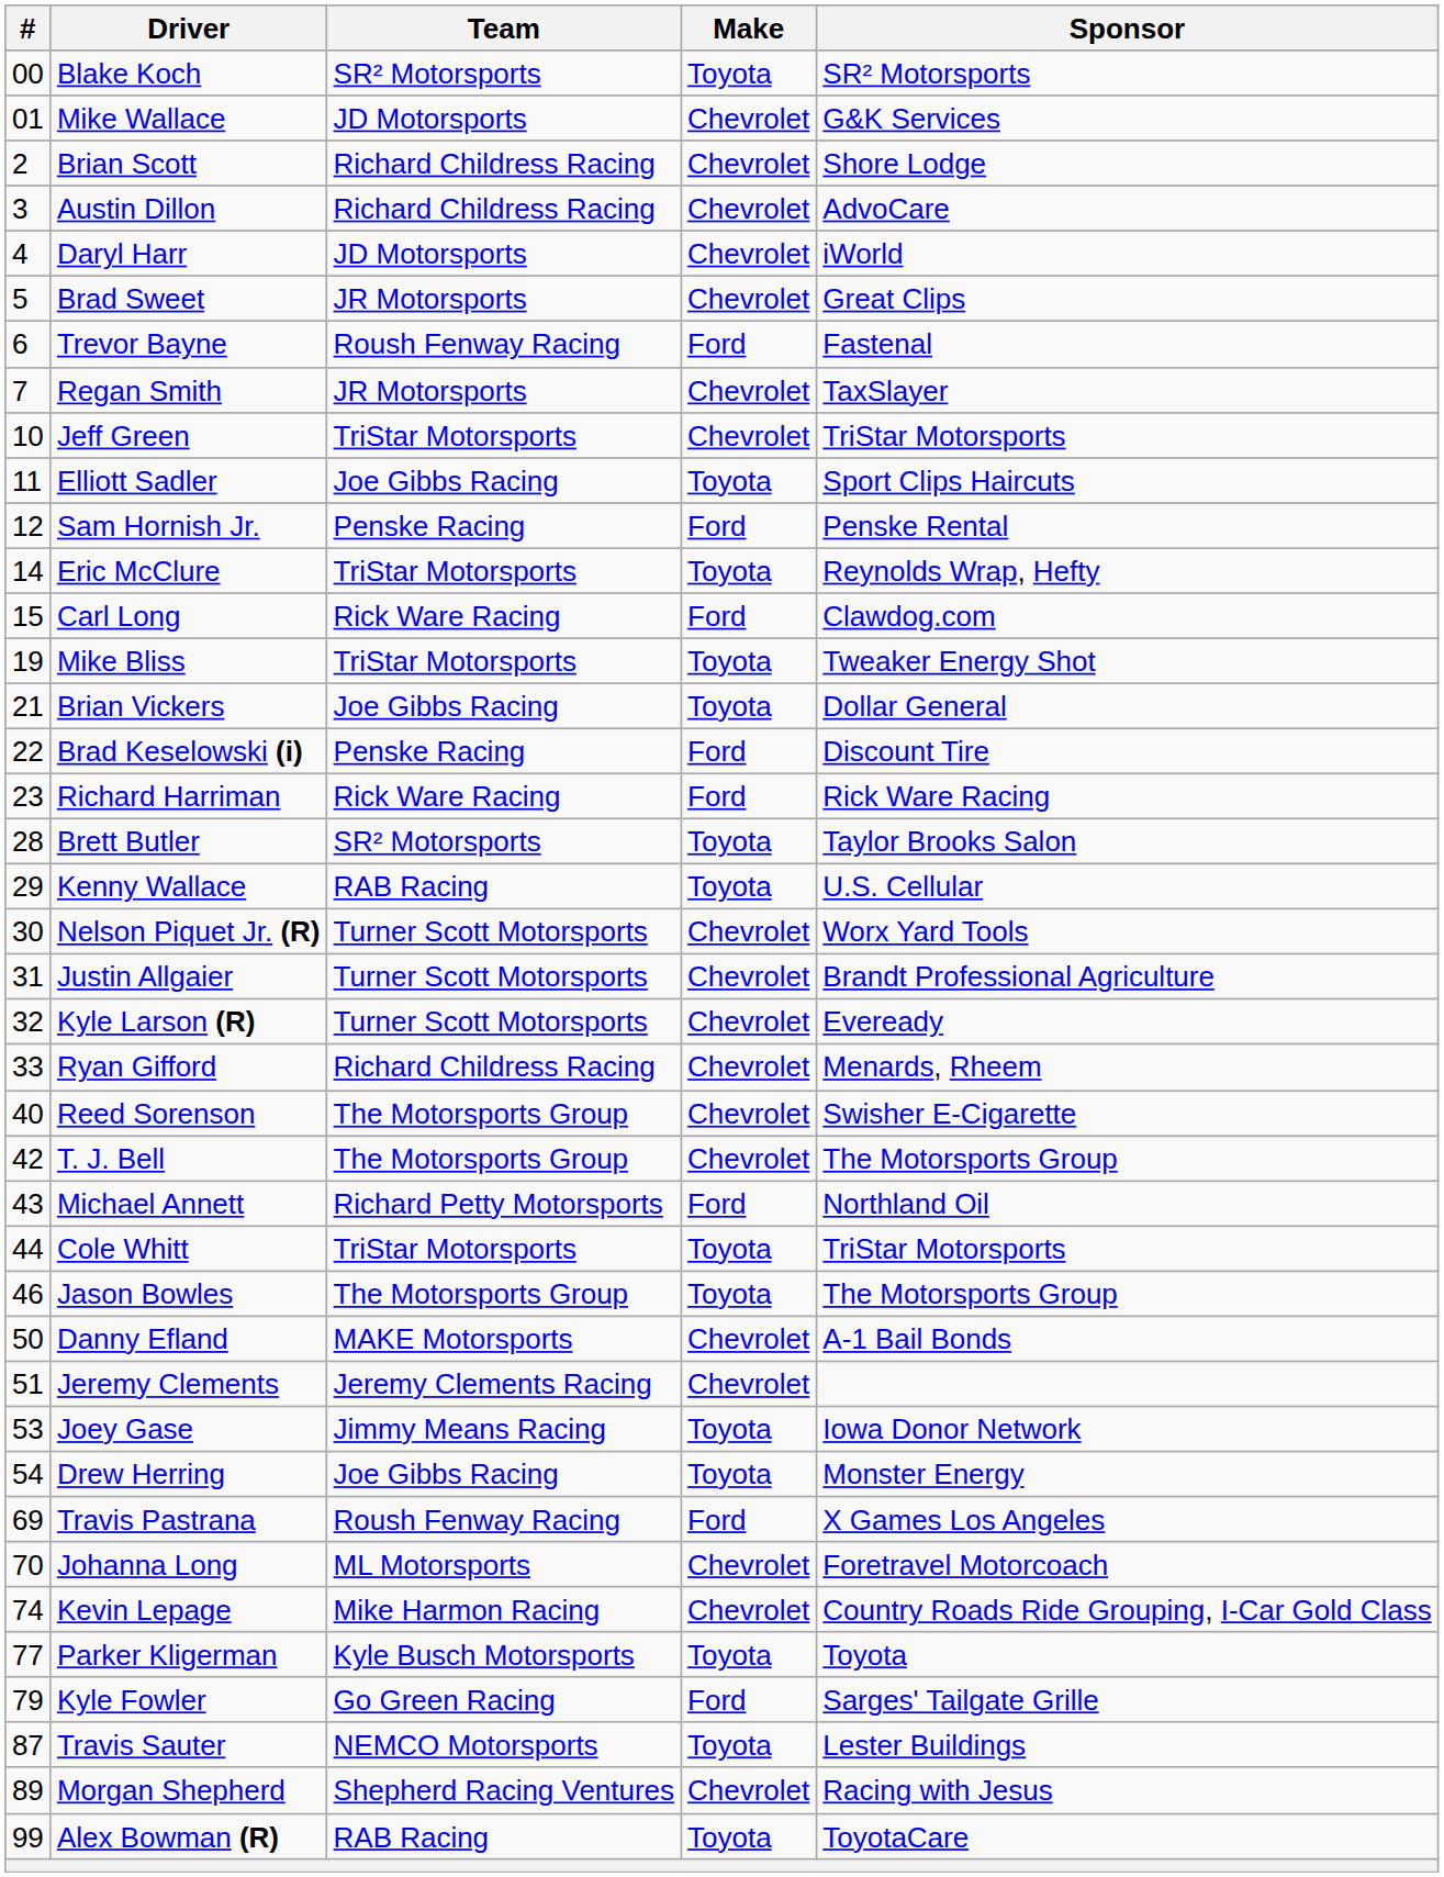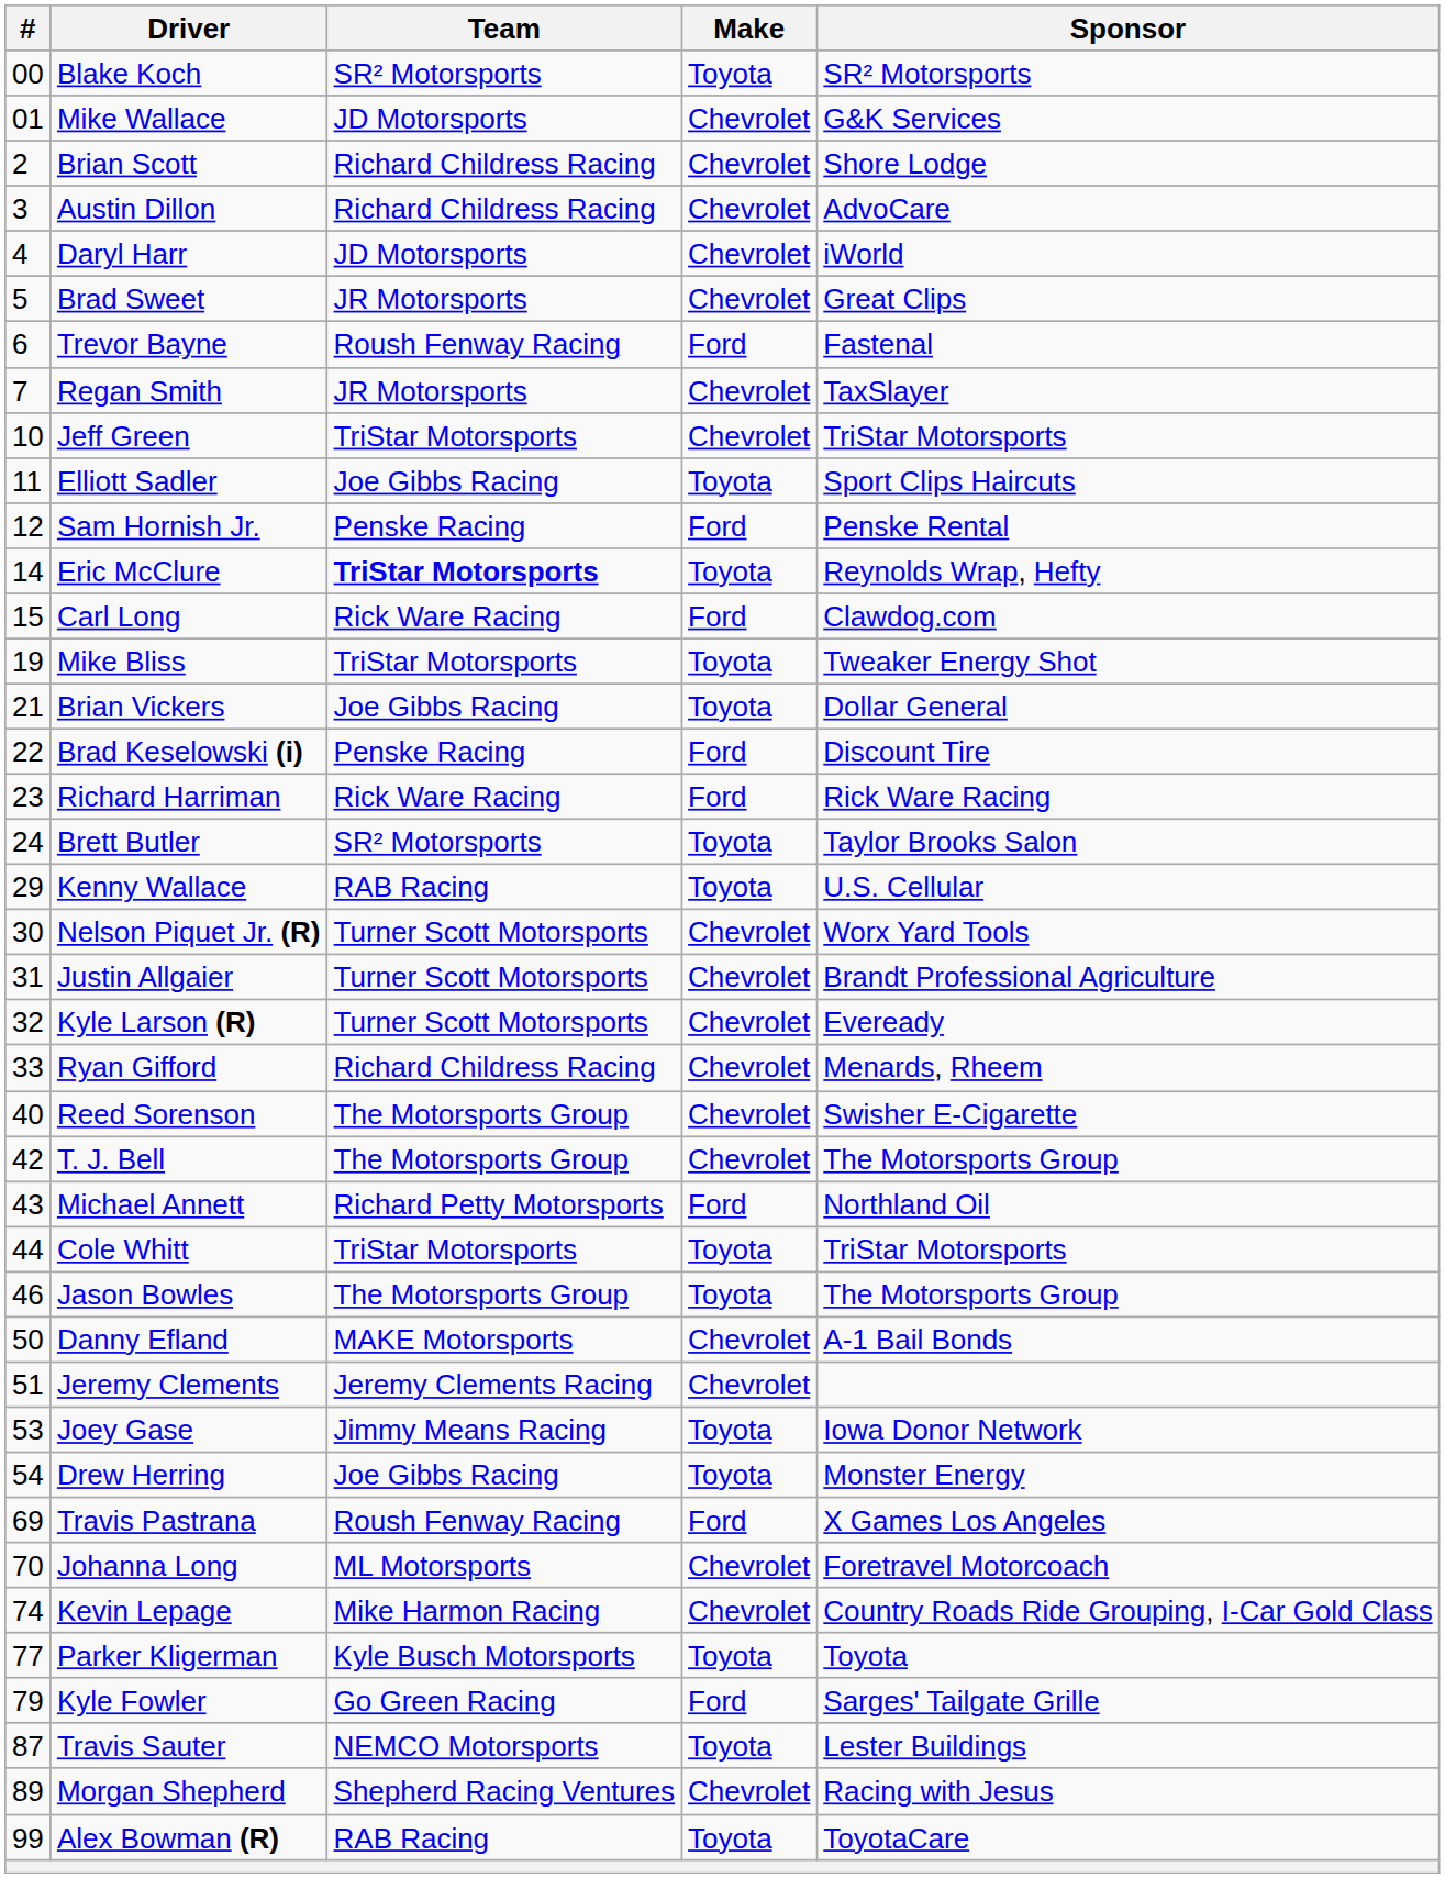 <table class="wikitable" style="font-size:95%">
 <tr>
 <th>#</th>
 <th>Driver</th>
 <th>Team</th>
 <th>Make</th>
 <th>Sponsor</th>
 </tr>
 <tr>
 <td>00</td>
 <td><a href='#'>Blake Koch</a></td>
 <td><a href='#'>SR² Motorsports</a></td>
 <td><a href='#'>Toyota</a></td>
 <td><a href='#'>SR² Motorsports</a></td>
 </tr>
 <tr>
 <td>01</td>
 <td><a href='#'>Mike Wallace</a></td>
 <td><a href='#'>JD Motorsports</a></td>
 <td><a href='#'>Chevrolet</a></td>
 <td><a href='#'>G&K Services</a></td>
 </tr>
 <tr>
 <td>2</td>
 <td><a href='#'>Brian Scott</a></td>
 <td><a href='#'>Richard Childress Racing</a></td>
 <td><a href='#'>Chevrolet</a></td>
 <td><a href='#'>Shore Lodge</a></td>
 </tr>
 <tr>
 <td>3</td>
 <td><a href='#'>Austin Dillon</a></td>
 <td><a href='#'>Richard Childress Racing</a></td>
 <td><a href='#'>Chevrolet</a></td>
 <td><a href='#'>AdvoCare</a></td>
 </tr>
 <tr>
 <td>4</td>
 <td><a href='#'>Daryl Harr</a></td>
 <td><a href='#'>JD Motorsports</a></td>
 <td><a href='#'>Chevrolet</a></td>
 <td><a href='#'>iWorld</a></td>
 </tr>
 <tr>
 <td>5</td>
 <td><a href='#'>Brad Sweet</a></td>
 <td><a href='#'>JR Motorsports</a></td>
 <td><a href='#'>Chevrolet</a></td>
 <td><a href='#'>Great Clips</a></td>
 </tr>
 <tr>
 <td>6</td>
 <td><a href='#'>Trevor Bayne</a></td>
 <td><a href='#'>Roush Fenway Racing</a></td>
 <td><a href='#'>Ford</a></td>
 <td><a href='#'>Fastenal</a></td>
 </tr>
 <tr>
 <td>7</td>
 <td><a href='#'>Regan Smith</a></td>
 <td><a href='#'>JR Motorsports</a></td>
 <td><a href='#'>Chevrolet</a></td>
 <td><a href='#'>TaxSlayer</a></td>
 </tr>
 <tr>
 <td>10</td>
 <td><a href='#'>Jeff Green</a></td>
 <td><a href='#'>TriStar Motorsports</a></td>
 <td><a href='#'>Chevrolet</a></td>
 <td><a href='#'>TriStar Motorsports</a></td>
 </tr>
 <tr>
 <td>11</td>
 <td><a href='#'>Elliott Sadler</a></td>
 <td><a href='#'>Joe Gibbs Racing</a></td>
 <td><a href='#'>Toyota</a></td>
 <td><a href='#'>Sport Clips Haircuts</a></td>
 </tr>
 <tr>
 <td>12</td>
 <td><a href='#'>Sam Hornish Jr.</a></td>
 <td><a href='#'>Penske Racing</a></td>
 <td><a href='#'>Ford</a></td>
 <td><a href='#'>Penske Rental</a></td>
 </tr>
 <tr>
 <td>14</td>
 <td><a href='#'>Eric McClure</a></td>
-<td><a href='#'>TriStar Motorsports</a></td>
+<td><strong><a href='#'>TriStar Motorsports</a></strong></td>
 <td><a href='#'>Toyota</a></td>
 <td><a href='#'>Reynolds Wrap</a>, <a href='#'>Hefty</a></td>
 </tr>
 <tr>
 <td>15</td>
 <td><a href='#'>Carl Long</a></td>
 <td><a href='#'>Rick Ware Racing</a></td>
 <td><a href='#'>Ford</a></td>
 <td><a href='#'>Clawdog.com</a></td>
 </tr>
 <tr>
 <td>19</td>
 <td><a href='#'>Mike Bliss</a></td>
 <td><a href='#'>TriStar Motorsports</a></td>
 <td><a href='#'>Toyota</a></td>
 <td><a href='#'>Tweaker Energy Shot</a></td>
 </tr>
 <tr>
 <td>21</td>
 <td><a href='#'>Brian Vickers</a></td>
 <td><a href='#'>Joe Gibbs Racing</a></td>
 <td><a href='#'>Toyota</a></td>
 <td><a href='#'>Dollar General</a></td>
 </tr>
 <tr>
 <td>22</td>
 <td><a href='#'>Brad Keselowski</a> <strong>(i)</strong></td>
 <td><a href='#'>Penske Racing</a></td>
 <td><a href='#'>Ford</a></td>
 <td><a href='#'>Discount Tire</a></td>
 </tr>
 <tr>
 <td>23</td>
 <td><a href='#'>Richard Harriman</a></td>
 <td><a href='#'>Rick Ware Racing</a></td>
 <td><a href='#'>Ford</a></td>
 <td><a href='#'>Rick Ware Racing</a></td>
 </tr>
 <tr>
-<td>28</td>
+<td>24</td>
 <td><a href='#'>Brett Butler</a></td>
 <td><a href='#'>SR² Motorsports</a></td>
 <td><a href='#'>Toyota</a></td>
 <td><a href='#'>Taylor Brooks Salon</a></td>
 </tr>
 <tr>
 <td>29</td>
 <td><a href='#'>Kenny Wallace</a></td>
 <td><a href='#'>RAB Racing</a></td>
 <td><a href='#'>Toyota</a></td>
 <td><a href='#'>U.S. Cellular</a></td>
 </tr>
 <tr>
 <td>30</td>
 <td><a href='#'>Nelson Piquet Jr.</a> <strong>(R)</strong></td>
 <td><a href='#'>Turner Scott Motorsports</a></td>
 <td><a href='#'>Chevrolet</a></td>
 <td><a href='#'>Worx Yard Tools</a></td>
 </tr>
 <tr>
 <td>31</td>
 <td><a href='#'>Justin Allgaier</a></td>
 <td><a href='#'>Turner Scott Motorsports</a></td>
 <td><a href='#'>Chevrolet</a></td>
 <td><a href='#'>Brandt Professional Agriculture</a></td>
 </tr>
 <tr>
 <td>32</td>
 <td><a href='#'>Kyle Larson</a> <strong>(R)</strong></td>
 <td><a href='#'>Turner Scott Motorsports</a></td>
 <td><a href='#'>Chevrolet</a></td>
 <td><a href='#'>Eveready</a></td>
 </tr>
 <tr>
 <td>33</td>
 <td><a href='#'>Ryan Gifford</a></td>
 <td><a href='#'>Richard Childress Racing</a></td>
 <td><a href='#'>Chevrolet</a></td>
 <td><a href='#'>Menards</a>, <a href='#'>Rheem</a></td>
 </tr>
 <tr>
 <td>40</td>
 <td><a href='#'>Reed Sorenson</a></td>
 <td><a href='#'>The Motorsports Group</a></td>
 <td><a href='#'>Chevrolet</a></td>
 <td><a href='#'>Swisher E-Cigarette</a></td>
 </tr>
 <tr>
 <td>42</td>
 <td><a href='#'>T. J. Bell</a></td>
 <td><a href='#'>The Motorsports Group</a></td>
 <td><a href='#'>Chevrolet</a></td>
 <td><a href='#'>The Motorsports Group</a></td>
 </tr>
 <tr>
 <td>43</td>
 <td><a href='#'>Michael Annett</a></td>
 <td><a href='#'>Richard Petty Motorsports</a></td>
 <td><a href='#'>Ford</a></td>
 <td><a href='#'>Northland Oil</a></td>
 </tr>
 <tr>
 <td>44</td>
 <td><a href='#'>Cole Whitt</a></td>
 <td><a href='#'>TriStar Motorsports</a></td>
 <td><a href='#'>Toyota</a></td>
 <td><a href='#'>TriStar Motorsports</a></td>
 </tr>
 <tr>
 <td>46</td>
 <td><a href='#'>Jason Bowles</a></td>
 <td><a href='#'>The Motorsports Group</a></td>
 <td><a href='#'>Toyota</a></td>
 <td><a href='#'>The Motorsports Group</a></td>
 </tr>
 <tr>
 <td>50</td>
 <td><a href='#'>Danny Efland</a></td>
 <td><a href='#'>MAKE Motorsports</a></td>
 <td><a href='#'>Chevrolet</a></td>
 <td><a href='#'>A-1 Bail Bonds</a></td>
 </tr>
 <tr>
 <td>51</td>
 <td><a href='#'>Jeremy Clements</a></td>
 <td><a href='#'>Jeremy Clements Racing</a></td>
 <td><a href='#'>Chevrolet</a></td>
 <td></td>
 </tr>
 <tr>
 <td>53</td>
 <td><a href='#'>Joey Gase</a></td>
 <td><a href='#'>Jimmy Means Racing</a></td>
 <td><a href='#'>Toyota</a></td>
 <td><a href='#'>Iowa Donor Network</a></td>
 </tr>
 <tr>
 <td>54</td>
 <td><a href='#'>Drew Herring</a></td>
 <td><a href='#'>Joe Gibbs Racing</a></td>
 <td><a href='#'>Toyota</a></td>
 <td><a href='#'>Monster Energy</a></td>
 </tr>
 <tr>
 <td>69</td>
 <td><a href='#'>Travis Pastrana</a></td>
 <td><a href='#'>Roush Fenway Racing</a></td>
 <td><a href='#'>Ford</a></td>
 <td><a href='#'>X Games Los Angeles</a></td>
 </tr>
 <tr>
 <td>70</td>
 <td><a href='#'>Johanna Long</a></td>
 <td><a href='#'>ML Motorsports</a></td>
 <td><a href='#'>Chevrolet</a></td>
 <td><a href='#'>Foretravel Motorcoach</a></td>
 </tr>
 <tr>
 <td>74</td>
 <td><a href='#'>Kevin Lepage</a></td>
 <td><a href='#'>Mike Harmon Racing</a></td>
 <td><a href='#'>Chevrolet</a></td>
 <td><a href='#'>Country Roads Ride Grouping</a>, <a href='#'>I-Car Gold Class</a></td>
 </tr>
 <tr>
 <td>77</td>
 <td><a href='#'>Parker Kligerman</a></td>
 <td><a href='#'>Kyle Busch Motorsports</a></td>
 <td><a href='#'>Toyota</a></td>
 <td><a href='#'>Toyota</a></td>
 </tr>
 <tr>
 <td>79</td>
 <td><a href='#'>Kyle Fowler</a></td>
 <td><a href='#'>Go Green Racing</a></td>
 <td><a href='#'>Ford</a></td>
 <td><a href='#'>Sarges' Tailgate Grille</a></td>
 </tr>
 <tr>
 <td>87</td>
 <td><a href='#'>Travis Sauter</a></td>
 <td><a href='#'>NEMCO Motorsports</a></td>
 <td><a href='#'>Toyota</a></td>
 <td><a href='#'>Lester Buildings</a></td>
 </tr>
 <tr>
 <td>89</td>
 <td><a href='#'>Morgan Shepherd</a></td>
 <td><a href='#'>Shepherd Racing Ventures</a></td>
 <td><a href='#'>Chevrolet</a></td>
 <td><a href='#'>Racing with Jesus</a></td>
 </tr>
 <tr>
 <td>99</td>
 <td><a href='#'>Alex Bowman</a> <strong>(R)</strong></td>
 <td><a href='#'>RAB Racing</a></td>
 <td><a href='#'>Toyota</a></td>
 <td><a href='#'>ToyotaCare</a></td>
 </tr>
 <tr>
 <th colspan="5"></th>
 </tr>
 </table>
